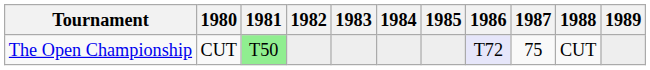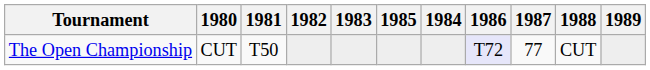 <table class="wikitable" style="font-size:95%;text-align:center;">
 <tr>
 <th>Tournament</th>
 <th>1980</th>
 <th>1981</th>
 <th>1982</th>
 <th>1983</th>
+<th>1985</th>
 <th>1984</th>
-<th>1985</th>
 <th>1986</th>
 <th>1987</th>
 <th>1988</th>
 <th>1989</th>
 </tr>
 <tr>
 <td align=left><a href='#'>The Open Championship</a></td>
 <td>CUT</td>
-<td style="background: lightgreen;">T50</td>
+<td>T50</td>
 <td style="background:#eeeeee;"></td>
 <td style="background:#eeeeee;"></td>
 <td style="background:#eeeeee;"></td>
 <td style="background:#eeeeee;"></td>
 <td style="background: lavender;">T72</td>
-<td>75</td>
+<td>77</td>
 <td>CUT</td>
 <td style="background:#eeeeee;"></td>
 </tr>
 </table>
